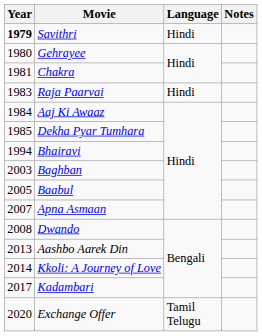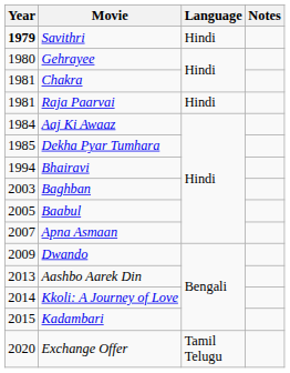 <table class="wikitable">
 <tr>
 <th>Year</th>
 <th>Movie</th>
 <th>Language</th>
 <th>Notes</th>
 </tr>
 <tr>
 <td><strong>1979</strong></td>
 <td><em><a href='#'>Savithri</a></em></td>
 <td>Hindi</td>
 <td></td>
 </tr>
 <tr>
 <td>1980</td>
 <td><em><a href='#'>Gehrayee</a></em></td>
 <td rowspan="2">Hindi</td>
 <td></td>
 </tr>
 <tr>
 <td>1981</td>
 <td><em><a href='#'>Chakra</a></em></td>
 <td></td>
 </tr>
 <tr>
-<td>1983</td>
+<td>1981</td>
 <td><em><a href='#'>Raja Paarvai</a></em></td>
 <td>Hindi</td>
 <td></td>
 </tr>
 <tr>
 <td>1984</td>
 <td><em><a href='#'>Aaj Ki Awaaz</a></em></td>
 <td rowspan="6">Hindi</td>
 <td></td>
 </tr>
 <tr>
 <td>1985</td>
 <td><em><a href='#'>Dekha Pyar Tumhara</a></em></td>
 <td></td>
 </tr>
 <tr>
 <td>1994</td>
 <td><em><a href='#'>Bhairavi</a></em></td>
 <td></td>
 </tr>
 <tr>
 <td>2003</td>
 <td><em><a href='#'>Baghban</a></em></td>
 <td></td>
 </tr>
 <tr>
 <td>2005</td>
 <td><em><a href='#'>Baabul</a></em></td>
 <td></td>
 </tr>
 <tr>
 <td>2007</td>
 <td><em><a href='#'>Apna Asmaan</a></em></td>
 <td></td>
 </tr>
 <tr>
-<td>2008</td>
+<td>2009</td>
 <td><em><a href='#'>Dwando</a></em></td>
 <td rowspan="4">Bengali</td>
 <td></td>
 </tr>
 <tr>
 <td>2013</td>
 <td><em>Aashbo Aarek Din</em></td>
 <td></td>
 </tr>
 <tr>
 <td>2014</td>
 <td><em><a href='#'>Kkoli: A Journey of Love</a></em></td>
 <td></td>
 </tr>
 <tr>
-<td>2017</td>
+<td>2015</td>
 <td><em><a href='#'>Kadambari</a></em></td>
 <td></td>
 </tr>
 <tr>
 <td>2020</td>
 <td><em>Exchange Offer</em></td>
 <td>Tamil<br>Telugu</td>
 <td></td>
 </tr>
 </table>
